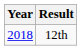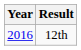 <table class="wikitable" style="text-align:center">
 <tr>
 <th>Year</th>
 <th>Result</th>
 </tr>
 <tr>
-<td> <a href='#'>2018</a></td>
+<td> <a href='#'>2016</a></td>
 <td>12th</td>
 </tr>
 </table>
